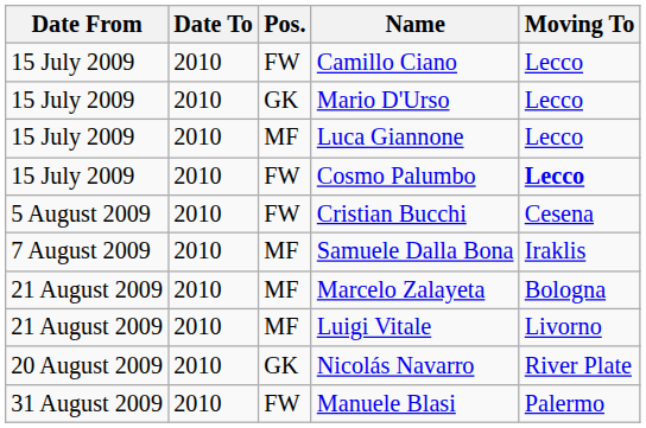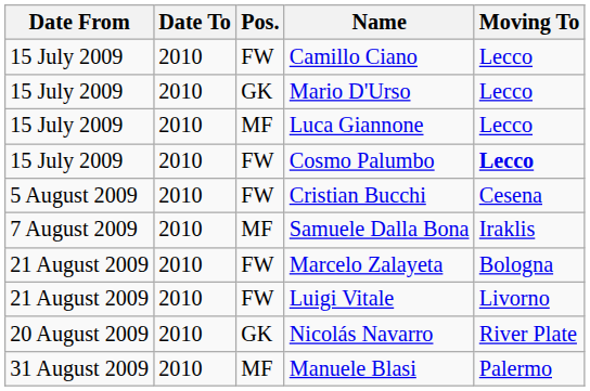 <table class="wikitable">
 <tr>
 <th>Date From</th>
 <th>Date To</th>
 <th>Pos.</th>
 <th>Name</th>
 <th>Moving To</th>
 </tr>
 <tr>
 <td>15 July 2009</td>
 <td>2010</td>
 <td>FW</td>
 <td> <a href='#'>Camillo Ciano</a></td>
 <td> <a href='#'>Lecco</a></td>
 </tr>
 <tr>
 <td>15 July 2009</td>
 <td>2010</td>
 <td>GK</td>
 <td> <a href='#'>Mario D'Urso</a></td>
 <td> <a href='#'>Lecco</a></td>
 </tr>
 <tr>
 <td>15 July 2009</td>
 <td>2010</td>
 <td>MF</td>
 <td> <a href='#'>Luca Giannone</a></td>
 <td> <a href='#'>Lecco</a></td>
 </tr>
 <tr>
 <td>15 July 2009</td>
 <td>2010</td>
 <td>FW</td>
 <td> <a href='#'>Cosmo Palumbo</a></td>
 <td><strong> <a href='#'>Lecco</a></strong></td>
 </tr>
 <tr>
 <td>5 August 2009</td>
 <td>2010</td>
 <td>FW</td>
 <td> <a href='#'>Cristian Bucchi</a></td>
 <td> <a href='#'>Cesena</a></td>
 </tr>
 <tr>
 <td>7 August 2009</td>
 <td>2010</td>
 <td>MF</td>
 <td> <a href='#'>Samuele Dalla Bona</a></td>
 <td> <a href='#'>Iraklis</a></td>
 </tr>
 <tr>
 <td>21 August 2009</td>
 <td>2010</td>
-<td>MF</td>
+<td>FW</td>
 <td> <a href='#'>Marcelo Zalayeta</a></td>
 <td> <a href='#'>Bologna</a></td>
 </tr>
 <tr>
 <td>21 August 2009</td>
 <td>2010</td>
-<td>MF</td>
+<td>FW</td>
 <td> <a href='#'>Luigi Vitale</a></td>
 <td> <a href='#'>Livorno</a></td>
 </tr>
 <tr>
 <td>20 August 2009</td>
 <td>2010</td>
 <td>GK</td>
 <td> <a href='#'>Nicolás Navarro</a></td>
 <td> <a href='#'>River Plate</a></td>
 </tr>
 <tr>
 <td>31 August 2009</td>
 <td>2010</td>
-<td>FW</td>
+<td>MF</td>
 <td> <a href='#'>Manuele Blasi</a></td>
 <td> <a href='#'>Palermo</a></td>
 </tr>
 </table>
